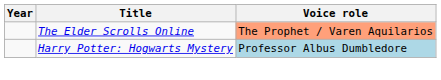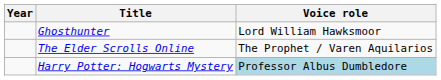 <table class="wikitable sortable">
 <tr>
 <th>Year</th>
 <th>Title</th>
 <th>Voice role</th>
 </tr>
 <tr>
 <td></td>
+<td><em><a href='#'>Ghosthunter</a></em></td>
+<td>Lord William Hawksmoor</td>
+</tr>
+<tr>
+<td></td>
 <td><em><a href='#'>The Elder Scrolls Online</a></em></td>
-<td style="background: lightsalmon;">The Prophet / Varen Aquilarios</td>
+<td>The Prophet / Varen Aquilarios</td>
 </tr>
 <tr>
 <td></td>
 <td><em><a href='#'>Harry Potter: Hogwarts Mystery</a></em></td>
 <td style="background: lightblue;">Professor Albus Dumbledore</td>
 </tr>
 </table>
